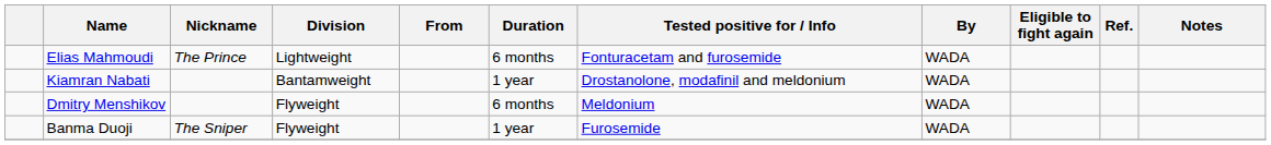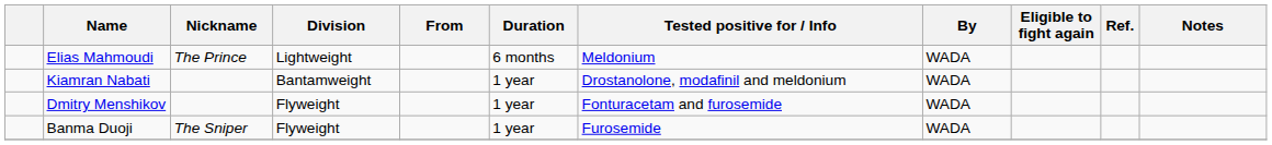 <table class="sortable wikitable succession-box" style="font-size:90%">
 <tr>
 <th width=3%></th>
 <th width=10%>Name</th>
 <th width=8%>Nickname</th>
 <th width=10%>Division</th>
 <th width=7%>From</th>
 <th width=7%>Duration</th>
 <th width=27%>Tested positive for / Info</th>
 <th width=7%>By</th>
 <th width=7%>Eligible to <br>fight again</th>
 <th width=3%>Ref.</th>
 <th width=10%>Notes</th>
 </tr>
 <tr>
 <td></td>
 <td><a href='#'>Elias Mahmoudi</a></td>
 <td><em>The Prince</em></td>
 <td>Lightweight</td>
 <td></td>
 <td>6 months</td>
-<td><a href='#'>Fonturacetam</a> and <a href='#'>furosemide</a></td>
+<td><a href='#'>Meldonium</a></td>
 <td>WADA</td>
 <td></td>
 <td></td>
 <td></td>
 </tr>
 <tr>
 <td></td>
 <td><a href='#'>Kiamran Nabati</a></td>
 <td></td>
 <td>Bantamweight</td>
 <td></td>
 <td>1 year</td>
 <td><a href='#'>Drostanolone</a>, <a href='#'>modafinil</a> and meldonium</td>
 <td>WADA</td>
 <td></td>
 <td></td>
 <td></td>
 </tr>
 <tr>
 <td></td>
 <td><a href='#'>Dmitry Menshikov</a></td>
 <td></td>
 <td>Flyweight</td>
 <td></td>
-<td>6 months</td>
-<td><a href='#'>Meldonium</a></td>
+<td>1 year</td>
+<td><a href='#'>Fonturacetam</a> and <a href='#'>furosemide</a></td>
 <td>WADA</td>
 <td></td>
 <td></td>
 <td></td>
 </tr>
 <tr>
 <td></td>
 <td>Banma Duoji</td>
 <td><em>The Sniper</em></td>
 <td>Flyweight</td>
 <td></td>
 <td>1 year</td>
 <td><a href='#'>Furosemide</a></td>
 <td>WADA</td>
 <td></td>
 <td></td>
 <td></td>
 </tr>
 <tr>
 </tr>
 </table>
